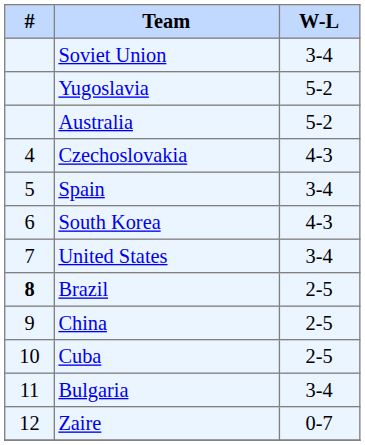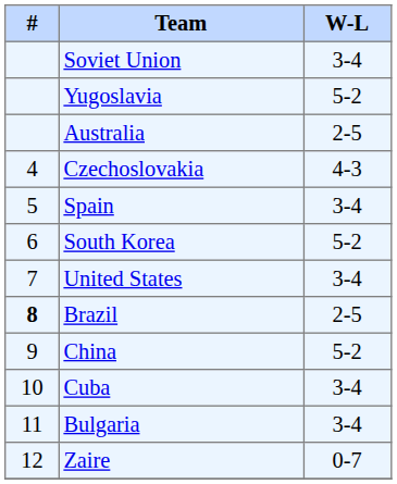 <table bgcolor="#f7f8ff" cellpadding="3" cellspacing="0" border="1" width="30%" style="margin:0 auto;font-size: 95%; border: gray solid 1px; border-collapse: collapse;">
 <tr bgcolor=#C1D8FF>
 <th>#</th>
 <th>Team</th>
 <th>W-L</th>
 </tr>
 <tr align=left bgcolor=#EBF5FF>
 <td align=center></td>
 <td> <a href='#'>Soviet Union</a></td>
 <td align=center>3-4</td>
 </tr>
 <tr align=left bgcolor=#EBF5FF>
 <td align=center></td>
 <td> <a href='#'>Yugoslavia</a></td>
 <td align=center>5-2</td>
 </tr>
 <tr align=left bgcolor=#EBF5FF>
 <td align=center></td>
 <td> <a href='#'>Australia</a></td>
-<td align=center>5-2</td>
+<td align=center>2-5</td>
 </tr>
 <tr align=left bgcolor=#EBF5FF>
 <td align=center>4</td>
 <td> <a href='#'>Czechoslovakia</a></td>
 <td align=center>4-3</td>
 </tr>
 <tr align=left bgcolor=#EBF5FF>
 <td align=center>5</td>
 <td> <a href='#'>Spain</a></td>
 <td align=center>3-4</td>
 </tr>
 <tr align=left bgcolor=#EBF5FF>
 <td align=center>6</td>
 <td> <a href='#'>South Korea</a></td>
-<td align=center>4-3</td>
+<td align=center>5-2</td>
 </tr>
 <tr align=left bgcolor=#EBF5FF>
 <td align=center>7</td>
 <td> <a href='#'>United States</a></td>
 <td align=center>3-4</td>
 </tr>
 <tr align=left bgcolor=#EBF5FF>
 <td align=center><strong>8</strong></td>
 <td> <a href='#'>Brazil</a></td>
 <td align=center>2-5</td>
 </tr>
 <tr align=left bgcolor=#EBF5FF>
 <td align=center>9</td>
 <td> <a href='#'>China</a></td>
-<td align=center>2-5</td>
+<td align=center>5-2</td>
 </tr>
 <tr align=left bgcolor=#EBF5FF>
 <td align=center>10</td>
 <td> <a href='#'>Cuba</a></td>
-<td align=center>2-5</td>
+<td align=center>3-4</td>
 </tr>
 <tr align=left bgcolor=#EBF5FF>
 <td align=center>11</td>
 <td> <a href='#'>Bulgaria</a></td>
 <td align=center>3-4</td>
 </tr>
 <tr align=left bgcolor=#EBF5FF>
 <td align=center>12</td>
 <td> <a href='#'>Zaire</a></td>
 <td align=center>0-7</td>
 </tr>
 <tr align=left bgcolor=#EBF5FF>
 </tr>
 </table>
